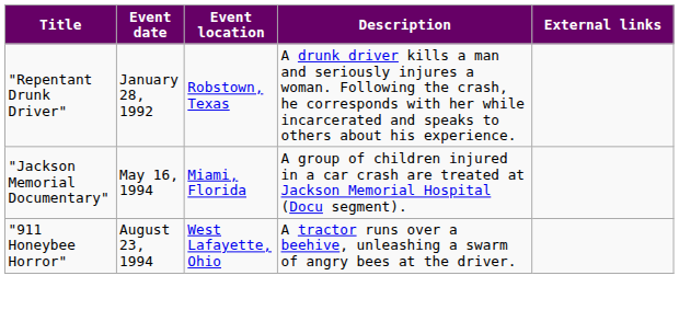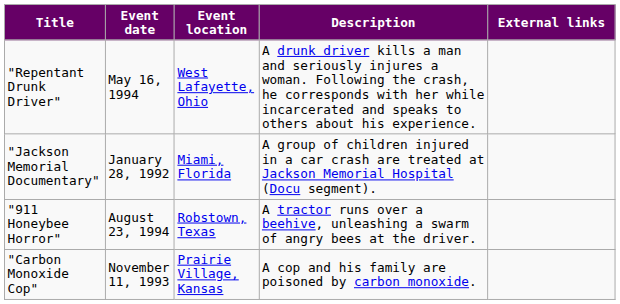 <table class="wikitable" style="width: 100%;">
 <tr>
 <th style="background: #660066; color: #FFFFFF; width: 10%;">Title</th>
 <th style="background: #660066; color: #FFFFFF; width: 7%;">Event date</th>
 <th style="background: #660066; color: #FFFFFF; width: 7%;">Event location</th>
 <th style="background: #660066; color: #FFFFFF; width: 36%;">Description</th>
 <th style="background: #660066; color: #FFFFFF; width: 20%;">External links</th>
 </tr>
 <tr>
 <td>"Repentant Drunk Driver"</td>
-<td>January 28, 1992</td>
-<td><a href='#'>Robstown, Texas</a></td>
+<td>May 16, 1994</td>
+<td><a href='#'>West Lafayette, Ohio</a></td>
 <td>A <a href='#'>drunk driver</a> kills a man and seriously injures a woman. Following the crash, he corresponds with her while incarcerated and speaks to others about his experience.</td>
 <td></td>
 </tr>
 <tr>
 <td>"Jackson Memorial Documentary"</td>
-<td>May 16, 1994</td>
+<td>January 28, 1992</td>
 <td><a href='#'>Miami, Florida</a></td>
 <td>A group of children injured in a car crash are treated at <a href='#'>Jackson Memorial Hospital</a> (<a href='#'>Docu</a> segment).</td>
 <td></td>
 </tr>
 <tr>
 <td>"911 Honeybee Horror"</td>
 <td>August 23, 1994</td>
-<td><a href='#'>West Lafayette, Ohio</a></td>
+<td><a href='#'>Robstown, Texas</a></td>
 <td>A <a href='#'>tractor</a> runs over a <a href='#'>beehive</a>, unleashing a swarm of angry bees at the driver.</td>
 <td></td>
 </tr>
+<tr>
+<td>"Carbon Monoxide Cop"</td>
+<td>November 11, 1993</td>
+<td><a href='#'>Prairie Village, Kansas</a></td>
+<td>A cop and his family are poisoned by <a href='#'>carbon monoxide</a>.</td>
+<td></td>
+</tr>
 </table>
